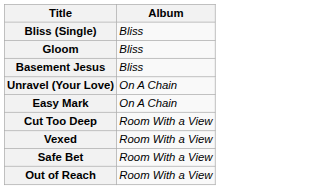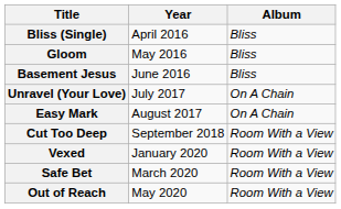 <table class="wikitable">
 <tr>
 <th>Title</th>
+<th>Year</th>
 <th>Album</th>
 </tr>
 <tr>
 <th>Bliss (Single)</th>
+<td>April 2016</td>
 <td><em>Bliss</em></td>
 </tr>
 <tr>
 <th>Gloom</th>
+<td>May 2016</td>
 <td><em>Bliss</em></td>
 </tr>
 <tr>
 <th>Basement Jesus</th>
+<td>June 2016</td>
 <td><em>Bliss</em></td>
 </tr>
 <tr>
 <th>Unravel (Your Love)</th>
+<td>July 2017</td>
 <td><em>On A Chain</em></td>
 </tr>
 <tr>
 <th>Easy Mark</th>
+<td>August 2017</td>
 <td><em>On A Chain</em></td>
 </tr>
 <tr>
 <th>Cut Too Deep</th>
+<td>September 2018</td>
 <td><em>Room With a View</em></td>
 </tr>
 <tr>
 <th>Vexed</th>
+<td>January 2020</td>
 <td><em>Room With a View</em></td>
 </tr>
 <tr>
 <th>Safe Bet</th>
+<td>March 2020</td>
 <td><em>Room With a View</em></td>
 </tr>
 <tr>
 <th>Out of Reach</th>
+<td>May 2020</td>
 <td><em>Room With a View</em></td>
 </tr>
 </table>
